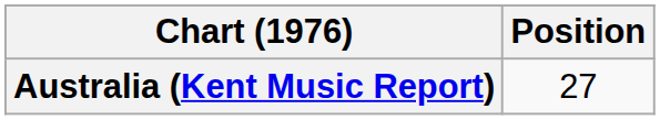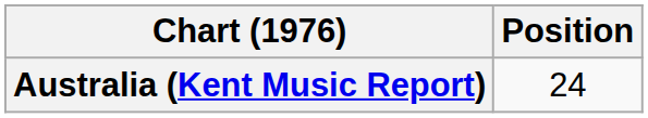 <table class="wikitable sortable plainrowheaders" style="text-align:center">
 <tr>
 <th>Chart (1976)</th>
 <th>Position</th>
 </tr>
 <tr>
 <th scope="row">Australia (<a href='#'>Kent Music Report</a>)</th>
-<td>27</td>
+<td>24</td>
 </tr>
 </table>
